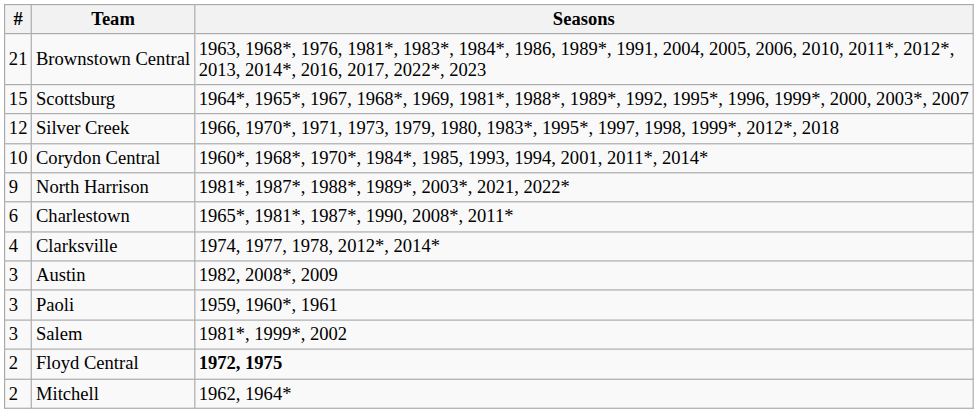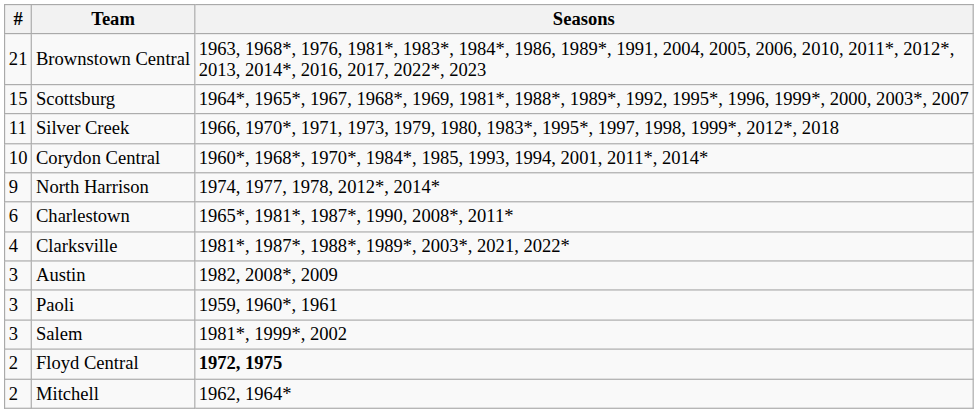 <table class="wikitable" style=>
 <tr>
 <th>#</th>
 <th>Team</th>
 <th>Seasons</th>
 </tr>
 <tr>
 <td>21</td>
 <td>Brownstown Central</td>
 <td>1963, 1968*, 1976, 1981*, 1983*, 1984*, 1986, 1989*, 1991, 2004, 2005, 2006, 2010, 2011*, 2012*,<br>2013, 2014*, 2016, 2017, 2022*, 2023</td>
 </tr>
 <tr>
 <td>15</td>
 <td>Scottsburg</td>
 <td>1964*, 1965*, 1967, 1968*, 1969, 1981*, 1988*, 1989*, 1992, 1995*, 1996, 1999*, 2000, 2003*, 2007</td>
 </tr>
 <tr>
-<td>12</td>
+<td>11</td>
 <td>Silver Creek</td>
 <td>1966, 1970*, 1971, 1973, 1979, 1980, 1983*, 1995*, 1997, 1998, 1999*, 2012*, 2018</td>
 </tr>
 <tr>
 <td>10</td>
 <td>Corydon Central</td>
 <td>1960*, 1968*, 1970*, 1984*, 1985, 1993, 1994, 2001, 2011*, 2014*</td>
 </tr>
 <tr>
 <td>9</td>
 <td>North Harrison</td>
-<td>1981*, 1987*, 1988*, 1989*, 2003*, 2021, 2022*</td>
+<td>1974, 1977, 1978, 2012*, 2014*</td>
 </tr>
 <tr>
 <td>6</td>
 <td>Charlestown</td>
 <td>1965*, 1981*, 1987*, 1990, 2008*, 2011*</td>
 </tr>
 <tr>
 <td>4</td>
 <td>Clarksville</td>
-<td>1974, 1977, 1978, 2012*, 2014*</td>
+<td>1981*, 1987*, 1988*, 1989*, 2003*, 2021, 2022*</td>
 </tr>
 <tr>
 <td>3</td>
 <td>Austin</td>
 <td>1982, 2008*, 2009</td>
 </tr>
 <tr>
 <td>3</td>
 <td>Paoli</td>
 <td>1959, 1960*, 1961</td>
 </tr>
 <tr>
 <td>3</td>
 <td>Salem</td>
 <td>1981*, 1999*, 2002</td>
 </tr>
 <tr>
 <td>2</td>
 <td>Floyd Central</td>
 <td><strong>1972, 1975</strong></td>
 </tr>
 <tr>
 <td>2</td>
 <td>Mitchell</td>
 <td>1962, 1964*</td>
 </tr>
 </table>
